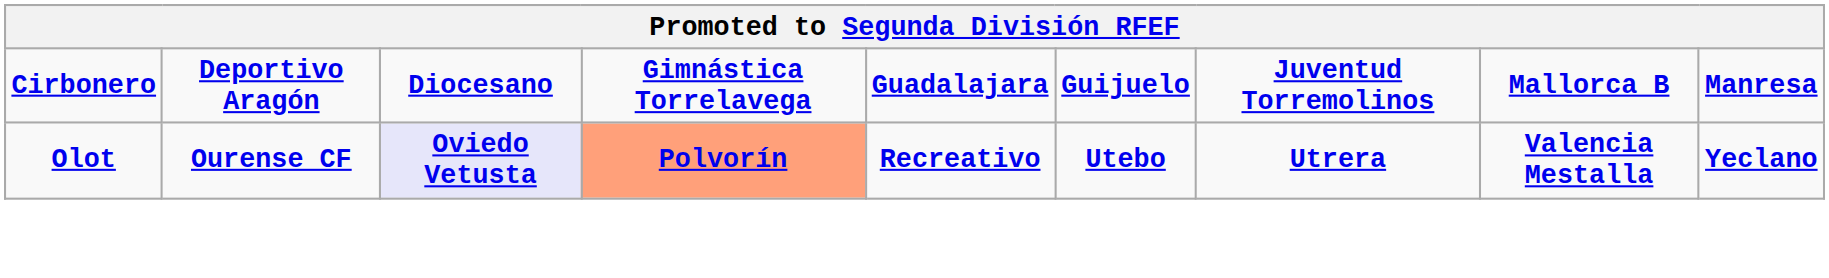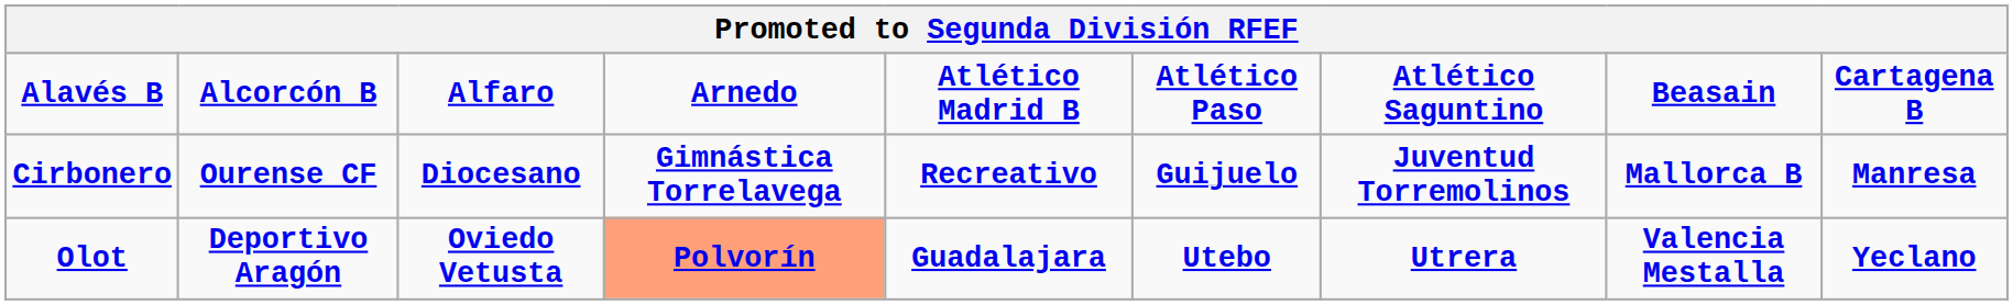 <table class="wikitable" style="text-align: center; margin: 0 auto;">
 <tr>
 <th colspan="9">Promoted to <a href='#'>Segunda División RFEF</a></th>
 </tr>
 <tr>
+<td><strong><a href='#'>Alavés B</a></strong><br></td>
+<td><strong><a href='#'>Alcorcón B</a></strong><br></td>
+<td><strong><a href='#'>Alfaro</a></strong><br></td>
+<td><strong><a href='#'>Arnedo</a></strong><br></td>
+<td><strong><a href='#'>Atlético Madrid B</a></strong><br></td>
+<td><strong><a href='#'>Atlético Paso</a></strong><br></td>
+<td><strong><a href='#'>Atlético Saguntino</a></strong><br></td>
+<td><strong><a href='#'>Beasain</a></strong><br></td>
+<td><strong><a href='#'>Cartagena B</a></strong><br></td>
+</tr>
+<tr>
 <td><strong><a href='#'>Cirbonero</a></strong><br></td>
-<td><strong><a href='#'>Deportivo Aragón</a></strong><br></td>
+<td><strong><a href='#'>Ourense CF</a></strong><br></td>
 <td><strong><a href='#'>Diocesano</a></strong><br></td>
 <td><strong><a href='#'>Gimnástica Torrelavega</a></strong><br></td>
-<td><strong><a href='#'>Guadalajara</a></strong><br></td>
+<td><strong><a href='#'>Recreativo</a></strong><br></td>
 <td><strong><a href='#'>Guijuelo</a></strong><br></td>
 <td><strong><a href='#'>Juventud Torremolinos</a></strong><br></td>
 <td><strong><a href='#'>Mallorca B</a></strong><br></td>
 <td><strong><a href='#'>Manresa</a></strong><br></td>
 </tr>
 <tr>
 <td><strong><a href='#'>Olot</a></strong><br></td>
-<td><strong><a href='#'>Ourense CF</a></strong><br></td>
-<td style="background: lavender;"><strong><a href='#'>Oviedo Vetusta</a></strong><br></td>
+<td><strong><a href='#'>Deportivo Aragón</a></strong><br></td>
+<td><strong><a href='#'>Oviedo Vetusta</a></strong><br></td>
 <td style="background: lightsalmon;"><strong><a href='#'>Polvorín</a></strong><br></td>
-<td><strong><a href='#'>Recreativo</a></strong><br></td>
+<td><strong><a href='#'>Guadalajara</a></strong><br></td>
 <td><strong><a href='#'>Utebo</a></strong><br></td>
 <td><strong><a href='#'>Utrera</a></strong><br></td>
 <td><strong><a href='#'>Valencia Mestalla</a></strong><br></td>
 <td><strong><a href='#'>Yeclano</a></strong><br></td>
 </tr>
 </table>
